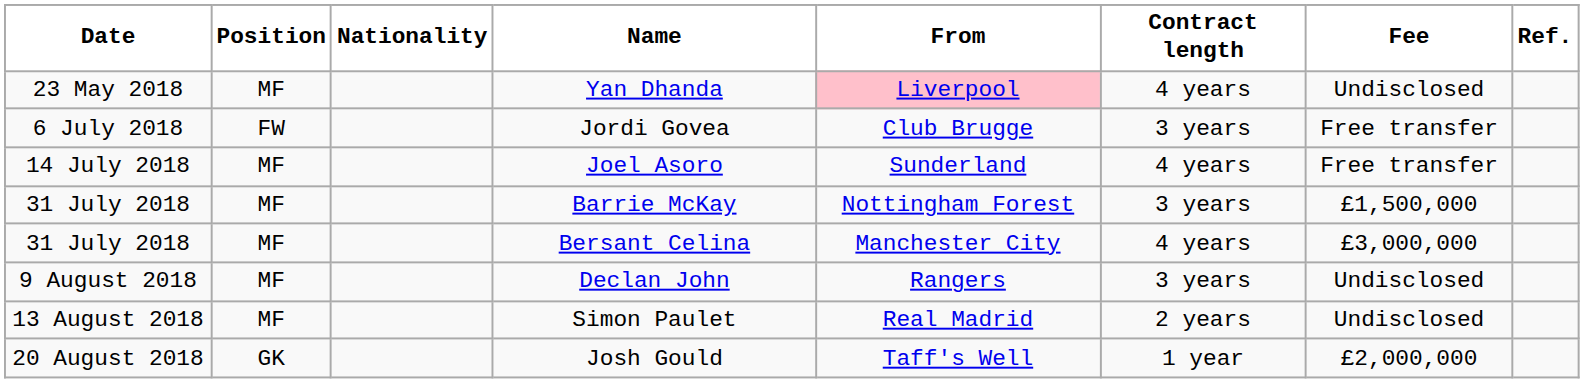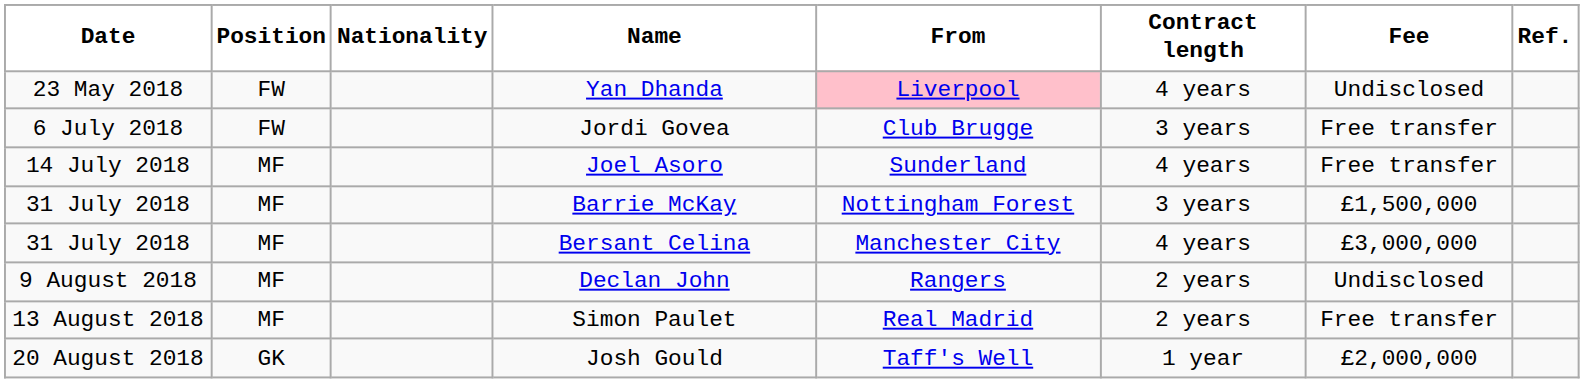 <table class="wikitable" style="text-align:center; font-size:90%; ">
 <tr>
 <th style="background:white; color:black; width:100px;">Date</th>
 <th style="background:white; color:black; width:50px;">Position</th>
 <th style="background:white; color:black; width:50px;">Nationality</th>
 <th style="background:white; color:black; width:160px;">Name</th>
 <th style="background:white; color:black; width:140px;">From</th>
 <th style="background:white; color:black; width:100px;">Contract length</th>
 <th style="background:white; color:black; width:100px;">Fee</th>
 <th style="background:white; color:black;">Ref.</th>
 </tr>
 <tr>
 <td>23 May 2018</td>
-<td>MF</td>
+<td>FW</td>
 <td></td>
 <td><a href='#'>Yan Dhanda</a></td>
 <td style="background: pink;"><a href='#'>Liverpool</a></td>
 <td>4 years</td>
 <td>Undisclosed</td>
 <td></td>
 </tr>
 <tr>
 <td>6 July 2018</td>
 <td>FW</td>
 <td></td>
 <td>Jordi Govea</td>
 <td><a href='#'>Club Brugge</a></td>
 <td>3 years</td>
 <td>Free transfer</td>
 <td></td>
 </tr>
 <tr>
 <td>14 July 2018</td>
 <td>MF</td>
 <td></td>
 <td><a href='#'>Joel Asoro</a></td>
 <td><a href='#'>Sunderland</a></td>
 <td>4 years</td>
 <td>Free transfer</td>
 <td></td>
 </tr>
 <tr>
 <td>31 July 2018</td>
 <td>MF</td>
 <td></td>
 <td><a href='#'>Barrie McKay</a></td>
 <td><a href='#'>Nottingham Forest</a></td>
 <td>3 years</td>
 <td>£1,500,000</td>
 <td></td>
 </tr>
 <tr>
 <td>31 July 2018</td>
 <td>MF</td>
 <td></td>
 <td><a href='#'>Bersant Celina</a></td>
 <td><a href='#'>Manchester City</a></td>
 <td>4 years</td>
 <td>£3,000,000</td>
 <td></td>
 </tr>
 <tr>
 <td>9 August 2018</td>
 <td>MF</td>
 <td></td>
 <td><a href='#'>Declan John</a></td>
 <td><a href='#'>Rangers</a></td>
-<td>3 years</td>
+<td>2 years</td>
 <td>Undisclosed</td>
 <td></td>
 </tr>
 <tr>
 <td>13 August 2018</td>
 <td>MF</td>
 <td></td>
 <td>Simon Paulet</td>
 <td><a href='#'>Real Madrid</a></td>
 <td>2 years</td>
-<td>Undisclosed</td>
+<td>Free transfer</td>
 <td></td>
 </tr>
 <tr>
 <td>20 August 2018</td>
 <td>GK</td>
 <td></td>
 <td>Josh Gould</td>
 <td><a href='#'>Taff's Well</a></td>
 <td>1 year</td>
 <td>£2,000,000</td>
 <td></td>
 </tr>
 </table>
